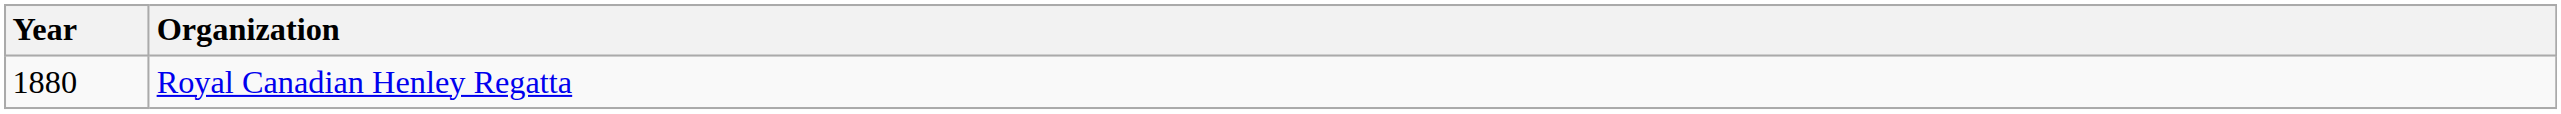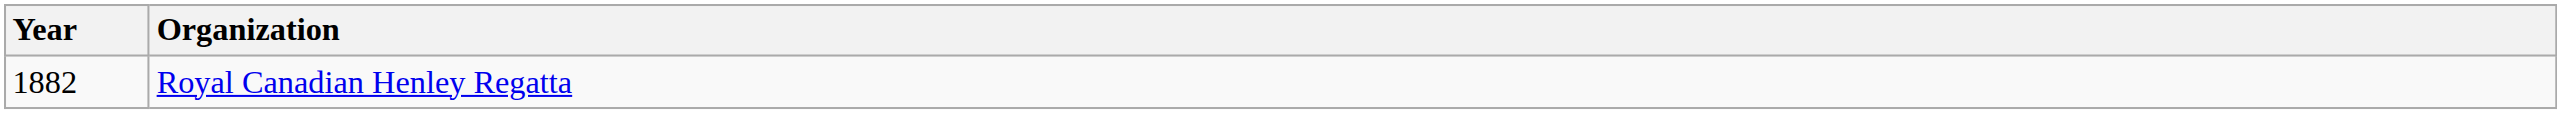 <table class="wikitable" style="width:100%">
 <tr>
 <th style="width:4em;text-align:left">Year</th>
 <th style="text-align:left">Organization</th>
 </tr>
 <tr>
-<td>1880</td>
+<td>1882</td>
 <td><a href='#'>Royal Canadian Henley Regatta</a></td>
 </tr>
 </table>
